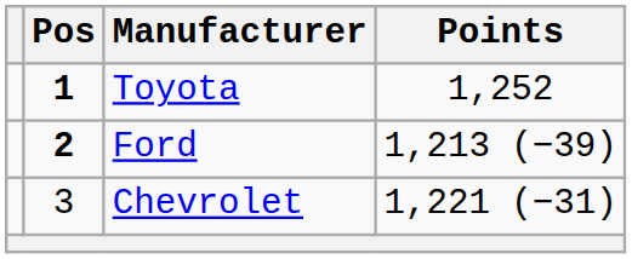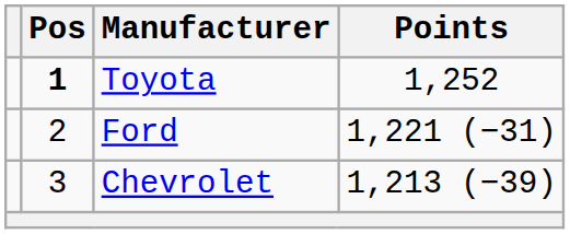 <table class="wikitable" style="font-size: 95%">
 <tr>
 <th></th>
 <th>Pos</th>
 <th>Manufacturer</th>
 <th>Points</th>
 </tr>
 <tr>
 <td align="left"></td>
 <td style="text-align:center;"><strong>1</strong></td>
 <td><a href='#'>Toyota</a></td>
 <td style="text-align:center;">1,252</td>
 </tr>
 <tr>
 <td align="left"></td>
-<td style="text-align:center;"><strong>2</strong></td>
+<td style="text-align:center;">2</td>
 <td><a href='#'>Ford</a></td>
-<td style="text-align:center;">1,213 (−39)</td>
+<td style="text-align:center;">1,221 (−31)</td>
 </tr>
 <tr>
 <td align="left"></td>
 <td style="text-align:center;">3</td>
 <td><a href='#'>Chevrolet</a></td>
-<td style="text-align:center;">1,221 (−31)</td>
+<td style="text-align:center;">1,213 (−39)</td>
 </tr>
 <tr class="sortbottom">
 <th colspan="9"></th>
 </tr>
 </table>
